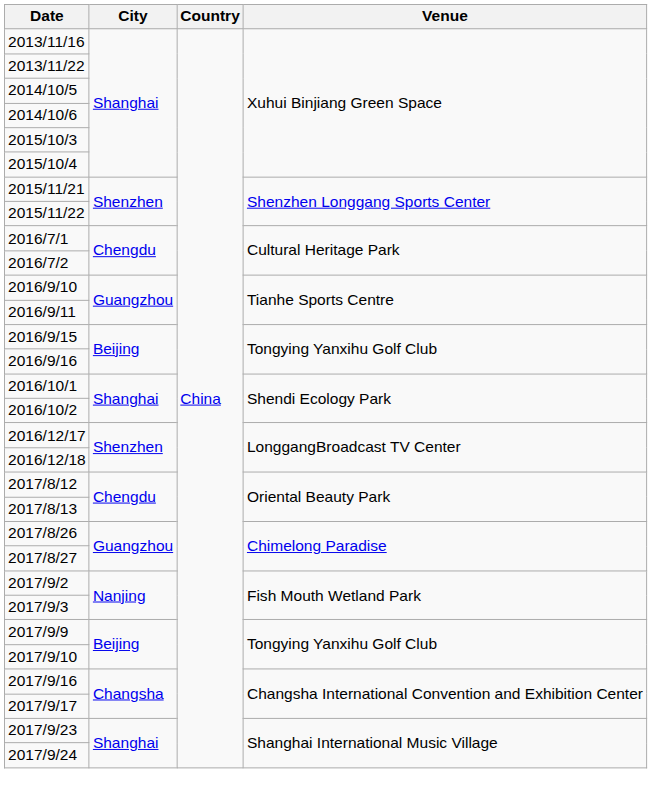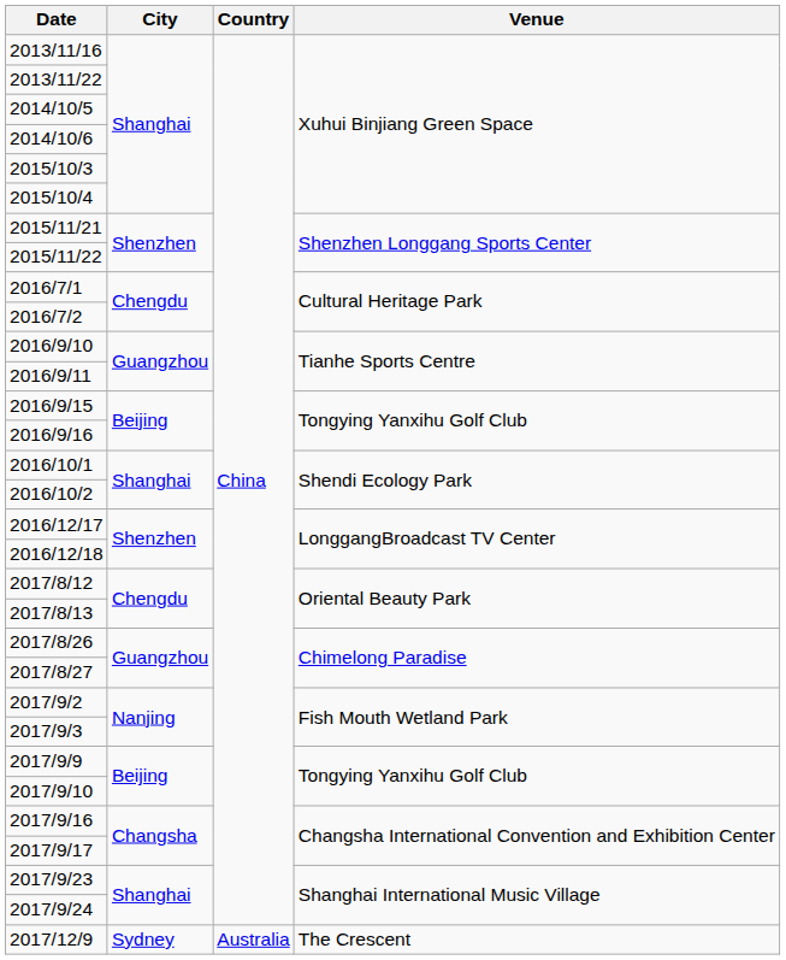 <table class="wikitable">
 <tr>
 <th>Date</th>
 <th>City</th>
 <th>Country</th>
 <th>Venue</th>
 </tr>
 <tr>
 <td>2013/11/16</td>
 <td rowspan="6"><a href='#'>Shanghai</a></td>
 <td rowspan="30"><a href='#'>China</a></td>
 <td rowspan="6">Xuhui Binjiang Green Space</td>
 </tr>
 <tr>
 <td>2013/11/22</td>
 </tr>
 <tr>
 <td>2014/10/5</td>
 </tr>
 <tr>
 <td>2014/10/6</td>
 </tr>
 <tr>
 <td>2015/10/3</td>
 </tr>
 <tr>
 <td>2015/10/4</td>
 </tr>
 <tr>
 <td>2015/11/21</td>
 <td rowspan="2"><a href='#'>Shenzhen</a></td>
 <td rowspan="2"><a href='#'>Shenzhen Longgang Sports Center</a></td>
 </tr>
 <tr>
 <td>2015/11/22</td>
 </tr>
 <tr>
 <td>2016/7/1</td>
 <td rowspan="2"><a href='#'>Chengdu</a></td>
 <td rowspan="2">Cultural Heritage Park</td>
 </tr>
 <tr>
 <td>2016/7/2</td>
 </tr>
 <tr>
 <td>2016/9/10</td>
 <td rowspan="2"><a href='#'>Guangzhou</a></td>
 <td rowspan="2">Tianhe Sports Centre</td>
 </tr>
 <tr>
 <td>2016/9/11</td>
 </tr>
 <tr>
 <td>2016/9/15</td>
 <td rowspan="2"><a href='#'>Beijing</a></td>
 <td rowspan="2">Tongying Yanxihu Golf Club</td>
 </tr>
 <tr>
 <td>2016/9/16</td>
 </tr>
 <tr>
 <td>2016/10/1</td>
 <td rowspan="2"><a href='#'>Shanghai</a></td>
 <td rowspan="2">Shendi Ecology Park</td>
 </tr>
 <tr>
 <td>2016/10/2</td>
 </tr>
 <tr>
 <td>2016/12/17</td>
 <td rowspan="2"><a href='#'>Shenzhen</a></td>
 <td rowspan="2">LonggangBroadcast TV Center</td>
 </tr>
 <tr>
 <td>2016/12/18</td>
 </tr>
 <tr>
 <td>2017/8/12</td>
 <td rowspan="2"><a href='#'>Chengdu</a></td>
 <td rowspan="2">Oriental Beauty Park</td>
 </tr>
 <tr>
 <td>2017/8/13</td>
 </tr>
 <tr>
 <td>2017/8/26</td>
 <td rowspan="2"><a href='#'>Guangzhou</a></td>
 <td rowspan="2"><a href='#'>Chimelong Paradise</a></td>
 </tr>
 <tr>
 <td>2017/8/27</td>
 </tr>
 <tr>
 <td>2017/9/2</td>
 <td rowspan="2"><a href='#'>Nanjing</a></td>
 <td rowspan="2">Fish Mouth Wetland Park</td>
 </tr>
 <tr>
 <td>2017/9/3</td>
 </tr>
 <tr>
 <td>2017/9/9</td>
 <td rowspan="2"><a href='#'>Beijing</a></td>
 <td rowspan="2">Tongying Yanxihu Golf Club</td>
 </tr>
 <tr>
 <td>2017/9/10</td>
 </tr>
 <tr>
 <td>2017/9/16</td>
 <td rowspan="2"><a href='#'>Changsha</a></td>
 <td rowspan="2">Changsha International Convention and Exhibition Center</td>
 </tr>
 <tr>
 <td>2017/9/17</td>
 </tr>
 <tr>
 <td>2017/9/23</td>
 <td rowspan="2"><a href='#'>Shanghai</a></td>
 <td rowspan="2">Shanghai International Music Village</td>
 </tr>
 <tr>
 <td>2017/9/24</td>
 </tr>
+<tr>
+<td>2017/12/9</td>
+<td><a href='#'>Sydney</a></td>
+<td><a href='#'>Australia</a></td>
+<td>The Crescent</td>
+</tr>
 </table>
